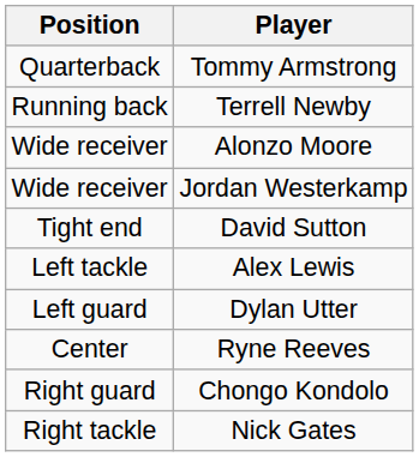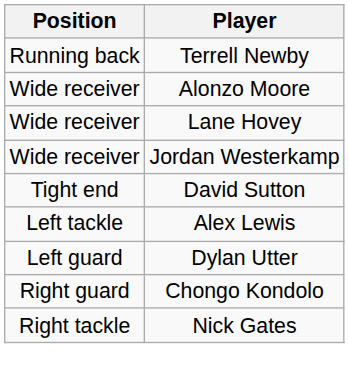 <table class="wikitable" style="text-align: center;">
 <tr>
 <th>Position</th>
 <th>Player</th>
-</tr>
-<tr>
-<td>Quarterback</td>
-<td>Tommy Armstrong</td>
 </tr>
 <tr>
 <td>Running back</td>
 <td>Terrell Newby</td>
 </tr>
 <tr>
 <td>Wide receiver</td>
 <td>Alonzo Moore</td>
+</tr>
+<tr>
+<td>Wide receiver</td>
+<td>Lane Hovey</td>
 </tr>
 <tr>
 <td>Wide receiver</td>
 <td>Jordan Westerkamp</td>
 </tr>
 <tr>
 <td>Tight end</td>
 <td>David Sutton</td>
 </tr>
 <tr>
 <td>Left tackle</td>
 <td>Alex Lewis</td>
 </tr>
 <tr>
 <td>Left guard</td>
 <td>Dylan Utter</td>
 </tr>
 <tr>
-<td>Center</td>
-<td>Ryne Reeves</td>
-</tr>
-<tr>
 <td>Right guard</td>
 <td>Chongo Kondolo</td>
 </tr>
 <tr>
 <td>Right tackle</td>
 <td>Nick Gates</td>
 </tr>
 </table>
